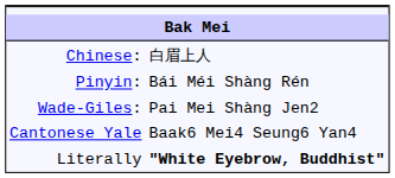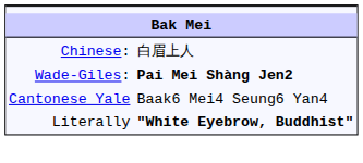 <table cellpadding="3px" cellspacing="0px"  style="background:#f7f8ff; float:right; border:1px solid; margin:5px;">
 <tr>
 <td colspan="2"  style="text-align:right; border-top:1px solid;"></td>
 </tr>
 <tr>
 <th style="background:#ccf; border-bottom:1px solid" colspan=2>Bak Mei</th>
 </tr>
 <tr>
 <td align=right><a href='#'>Chinese</a>:</td>
 <td>白眉上人</td>
 </tr>
 <tr>
-<td align=right><a href='#'>Pinyin</a>:</td>
-<td>Bái Méi Shàng Rén</td>
-</tr>
-<tr>
 <td align=right><a href='#'>Wade-Giles</a>:</td>
-<td>Pai Mei Shàng Jen2</td>
+<td><strong>Pai Mei Shàng Jen2</strong></td>
 </tr>
 <tr>
 <td><a href='#'>Cantonese Yale</a></td>
 <td>Baak6 Mei4 Seung6 Yan4</td>
 </tr>
 <tr>
 <td align=right>Literally</td>
 <td><strong>"White Eyebrow, Buddhist"</strong></td>
 </tr>
 </table>
